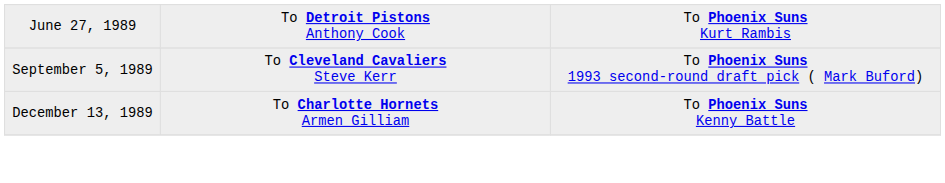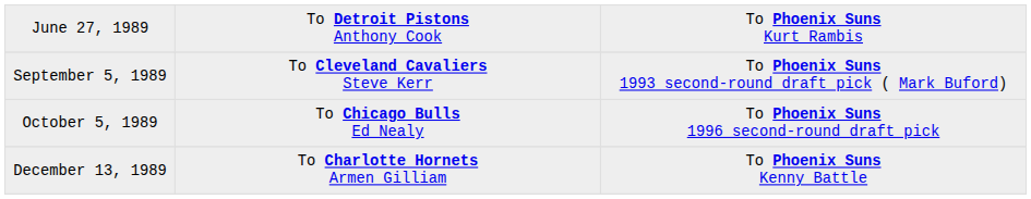 <table border=1 style="border-collapse:collapse; text-align: center; width: 100%" bordercolor="#DFDFDF"  cellpadding="5">
 <tr>
 </tr>
 <tr bgcolor="eeeeee">
 <td style="width:12%">June 27, 1989</td>
 <td style="width:30%" valign="top">To <strong><a href='#'>Detroit Pistons</a></strong><br> <a href='#'>Anthony Cook</a></td>
 <td style="width:30%" valign="top">To <strong><a href='#'>Phoenix Suns</a></strong><br> <a href='#'>Kurt Rambis</a></td>
 </tr>
 <tr>
 </tr>
 <tr bgcolor="eeeeee">
 <td style="width:12%">September 5, 1989</td>
 <td style="width:30%" valign="top">To <strong><a href='#'>Cleveland Cavaliers</a></strong><br> <a href='#'>Steve Kerr</a></td>
 <td style="width:30%" valign="top">To <strong><a href='#'>Phoenix Suns</a></strong><br><a href='#'>1993 second-round draft pick</a> ( <a href='#'>Mark Buford</a>)</td>
 </tr>
 <tr>
 </tr>
+<tr bgcolor="eeeeee">
+<td style="width:12%">October 5, 1989</td>
+<td style="width:30%" valign="top">To <strong><a href='#'>Chicago Bulls</a></strong><br> <a href='#'>Ed Nealy</a></td>
+<td style="width:30%" valign="top">To <strong><a href='#'>Phoenix Suns</a></strong><br><a href='#'>1996 second-round draft pick</a></td>
+</tr>
 <tr>
 </tr>
 <tr bgcolor="eeeeee">
 <td style="width:12%">December 13, 1989</td>
 <td style="width:30%" valign="top">To <strong><a href='#'>Charlotte Hornets</a></strong><br> <a href='#'>Armen Gilliam</a></td>
 <td style="width:30%" valign="top">To <strong><a href='#'>Phoenix Suns</a></strong><br> <a href='#'>Kenny Battle</a></td>
 </tr>
 <tr>
 </tr>
 </table>
